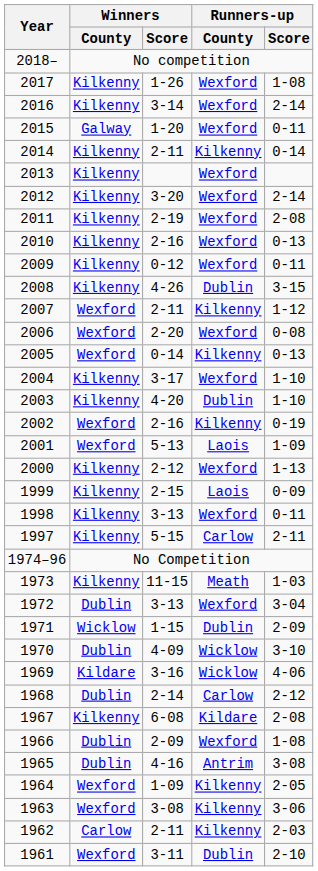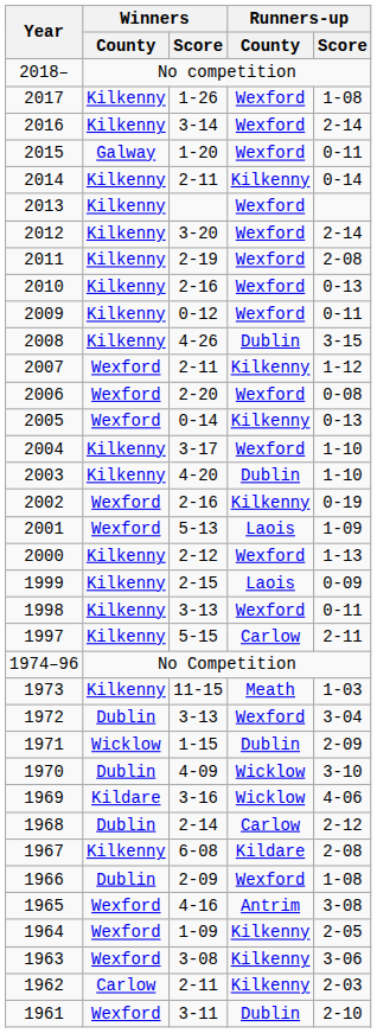 <table class="wikitable sortable" style="text-align:center;">
 <tr>
 <th rowspan="2">Year</th>
 <th colspan="2">Winners</th>
 <th colspan="2">Runners-up</th>
 </tr>
 <tr>
 <th>County</th>
 <th>Score</th>
 <th>County</th>
 <th>Score</th>
 </tr>
 <tr>
 <td>2018–</td>
 <td colspan="4">No competition</td>
 </tr>
 <tr>
 <td>2017</td>
 <td><a href='#'>Kilkenny</a></td>
 <td>1-26</td>
 <td><a href='#'>Wexford</a></td>
 <td>1-08</td>
 </tr>
 <tr>
 <td>2016</td>
 <td><a href='#'>Kilkenny</a></td>
 <td>3-14</td>
 <td><a href='#'>Wexford</a></td>
 <td>2-14</td>
 </tr>
 <tr>
 <td>2015</td>
 <td><a href='#'>Galway</a></td>
 <td>1-20</td>
 <td><a href='#'>Wexford</a></td>
 <td>0-11</td>
 </tr>
 <tr>
 <td>2014</td>
 <td><a href='#'>Kilkenny</a></td>
 <td>2-11</td>
 <td><a href='#'>Kilkenny</a></td>
 <td>0-14</td>
 </tr>
 <tr>
 <td>2013</td>
 <td><a href='#'>Kilkenny</a></td>
 <td></td>
 <td><a href='#'>Wexford</a></td>
 <td></td>
 </tr>
 <tr>
 <td>2012</td>
 <td><a href='#'>Kilkenny</a></td>
 <td>3-20</td>
 <td><a href='#'>Wexford</a></td>
 <td>2-14</td>
 </tr>
 <tr>
 <td>2011</td>
 <td><a href='#'>Kilkenny</a></td>
 <td>2-19</td>
 <td><a href='#'>Wexford</a></td>
 <td>2-08</td>
 </tr>
 <tr>
 <td>2010</td>
 <td><a href='#'>Kilkenny</a></td>
 <td>2-16</td>
 <td><a href='#'>Wexford</a></td>
 <td>0-13</td>
 </tr>
 <tr>
 <td>2009</td>
 <td><a href='#'>Kilkenny</a></td>
 <td>0-12</td>
 <td><a href='#'>Wexford</a></td>
 <td>0-11</td>
 </tr>
 <tr>
 <td>2008</td>
 <td><a href='#'>Kilkenny</a></td>
 <td>4-26</td>
 <td><a href='#'>Dublin</a></td>
 <td>3-15</td>
 </tr>
 <tr>
 <td>2007</td>
 <td><a href='#'>Wexford</a></td>
 <td>2-11</td>
 <td><a href='#'>Kilkenny</a></td>
 <td>1-12</td>
 </tr>
 <tr>
 <td>2006</td>
 <td><a href='#'>Wexford</a></td>
 <td>2-20</td>
 <td><a href='#'>Wexford</a></td>
 <td>0-08</td>
 </tr>
 <tr>
 <td>2005</td>
 <td><a href='#'>Wexford</a></td>
 <td>0-14</td>
 <td><a href='#'>Kilkenny</a></td>
 <td>0-13</td>
 </tr>
 <tr>
 <td>2004</td>
 <td><a href='#'>Kilkenny</a></td>
 <td>3-17</td>
 <td><a href='#'>Wexford</a></td>
 <td>1-10</td>
 </tr>
 <tr>
 <td>2003</td>
 <td><a href='#'>Kilkenny</a></td>
 <td>4-20</td>
 <td><a href='#'>Dublin</a></td>
 <td>1-10</td>
 </tr>
 <tr>
 <td>2002</td>
 <td><a href='#'>Wexford</a></td>
 <td>2-16</td>
 <td><a href='#'>Kilkenny</a></td>
 <td>0-19</td>
 </tr>
 <tr>
 <td>2001</td>
 <td><a href='#'>Wexford</a></td>
 <td>5-13</td>
 <td><a href='#'>Laois</a></td>
 <td>1-09</td>
 </tr>
 <tr>
 <td>2000</td>
 <td><a href='#'>Kilkenny</a></td>
 <td>2-12</td>
 <td><a href='#'>Wexford</a></td>
 <td>1-13</td>
 </tr>
 <tr>
 <td>1999</td>
 <td><a href='#'>Kilkenny</a></td>
 <td>2-15</td>
 <td><a href='#'>Laois</a></td>
 <td>0-09</td>
 </tr>
 <tr>
 <td>1998</td>
 <td><a href='#'>Kilkenny</a></td>
 <td>3-13</td>
 <td><a href='#'>Wexford</a></td>
 <td>0-11</td>
 </tr>
 <tr>
 <td>1997</td>
 <td><a href='#'>Kilkenny</a></td>
 <td>5-15</td>
 <td><a href='#'>Carlow</a></td>
 <td>2-11</td>
 </tr>
 <tr>
 <td>1974–96</td>
 <td colspan="4">No Competition</td>
 </tr>
 <tr>
 <td>1973</td>
 <td><a href='#'>Kilkenny</a></td>
 <td>11-15</td>
 <td><a href='#'>Meath</a></td>
 <td>1-03</td>
 </tr>
 <tr>
 <td>1972</td>
 <td><a href='#'>Dublin</a></td>
 <td>3-13</td>
 <td><a href='#'>Wexford</a></td>
 <td>3-04</td>
 </tr>
 <tr>
 <td>1971</td>
 <td><a href='#'>Wicklow</a></td>
 <td>1-15</td>
 <td><a href='#'>Dublin</a></td>
 <td>2-09</td>
 </tr>
 <tr>
 <td>1970</td>
 <td><a href='#'>Dublin</a></td>
 <td>4-09</td>
 <td><a href='#'>Wicklow</a></td>
 <td>3-10</td>
 </tr>
 <tr>
 <td>1969</td>
 <td><a href='#'>Kildare</a></td>
 <td>3-16</td>
 <td><a href='#'>Wicklow</a></td>
 <td>4-06</td>
 </tr>
 <tr>
 <td>1968</td>
 <td><a href='#'>Dublin</a></td>
 <td>2-14</td>
 <td><a href='#'>Carlow</a></td>
 <td>2-12</td>
 </tr>
 <tr>
 <td>1967</td>
 <td><a href='#'>Kilkenny</a></td>
 <td>6-08</td>
 <td><a href='#'>Kildare</a></td>
 <td>2-08</td>
 </tr>
 <tr>
 <td>1966</td>
 <td><a href='#'>Dublin</a></td>
 <td>2-09</td>
 <td><a href='#'>Wexford</a></td>
 <td>1-08</td>
 </tr>
 <tr>
 <td>1965</td>
-<td><a href='#'>Dublin</a></td>
+<td><a href='#'>Wexford</a></td>
 <td>4-16</td>
 <td><a href='#'>Antrim</a></td>
 <td>3-08</td>
 </tr>
 <tr>
 <td>1964</td>
 <td><a href='#'>Wexford</a></td>
 <td>1-09</td>
 <td><a href='#'>Kilkenny</a></td>
 <td>2-05</td>
 </tr>
 <tr>
 <td>1963</td>
 <td><a href='#'>Wexford</a></td>
 <td>3-08</td>
 <td><a href='#'>Kilkenny</a></td>
 <td>3-06</td>
 </tr>
 <tr>
 <td>1962</td>
 <td><a href='#'>Carlow</a></td>
 <td>2-11</td>
 <td><a href='#'>Kilkenny</a></td>
 <td>2-03</td>
 </tr>
 <tr>
 <td>1961</td>
 <td><a href='#'>Wexford</a></td>
 <td>3-11</td>
 <td><a href='#'>Dublin</a></td>
 <td>2-10</td>
 </tr>
 </table>
